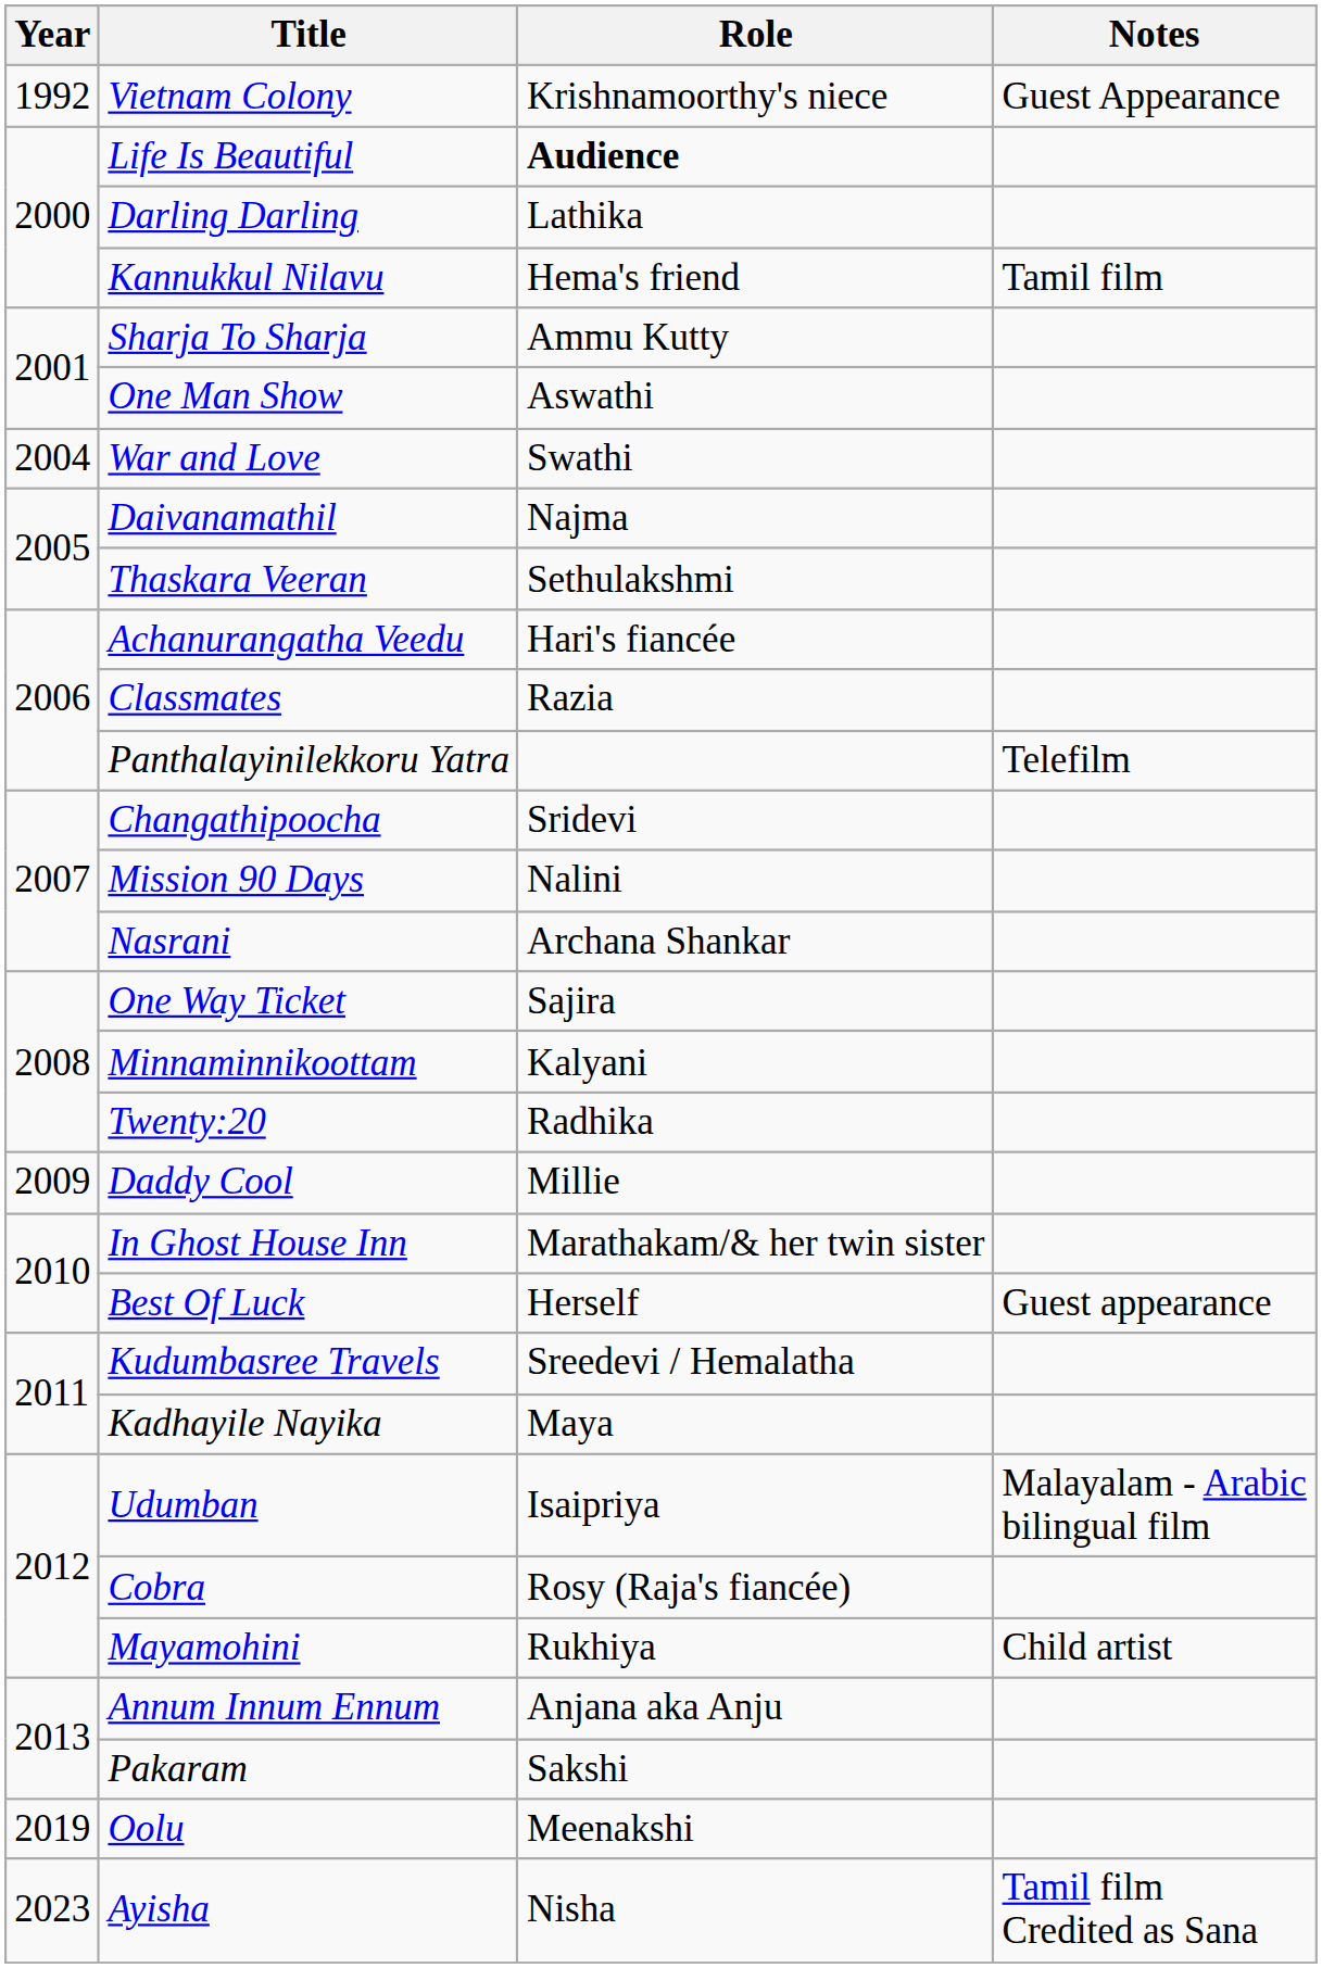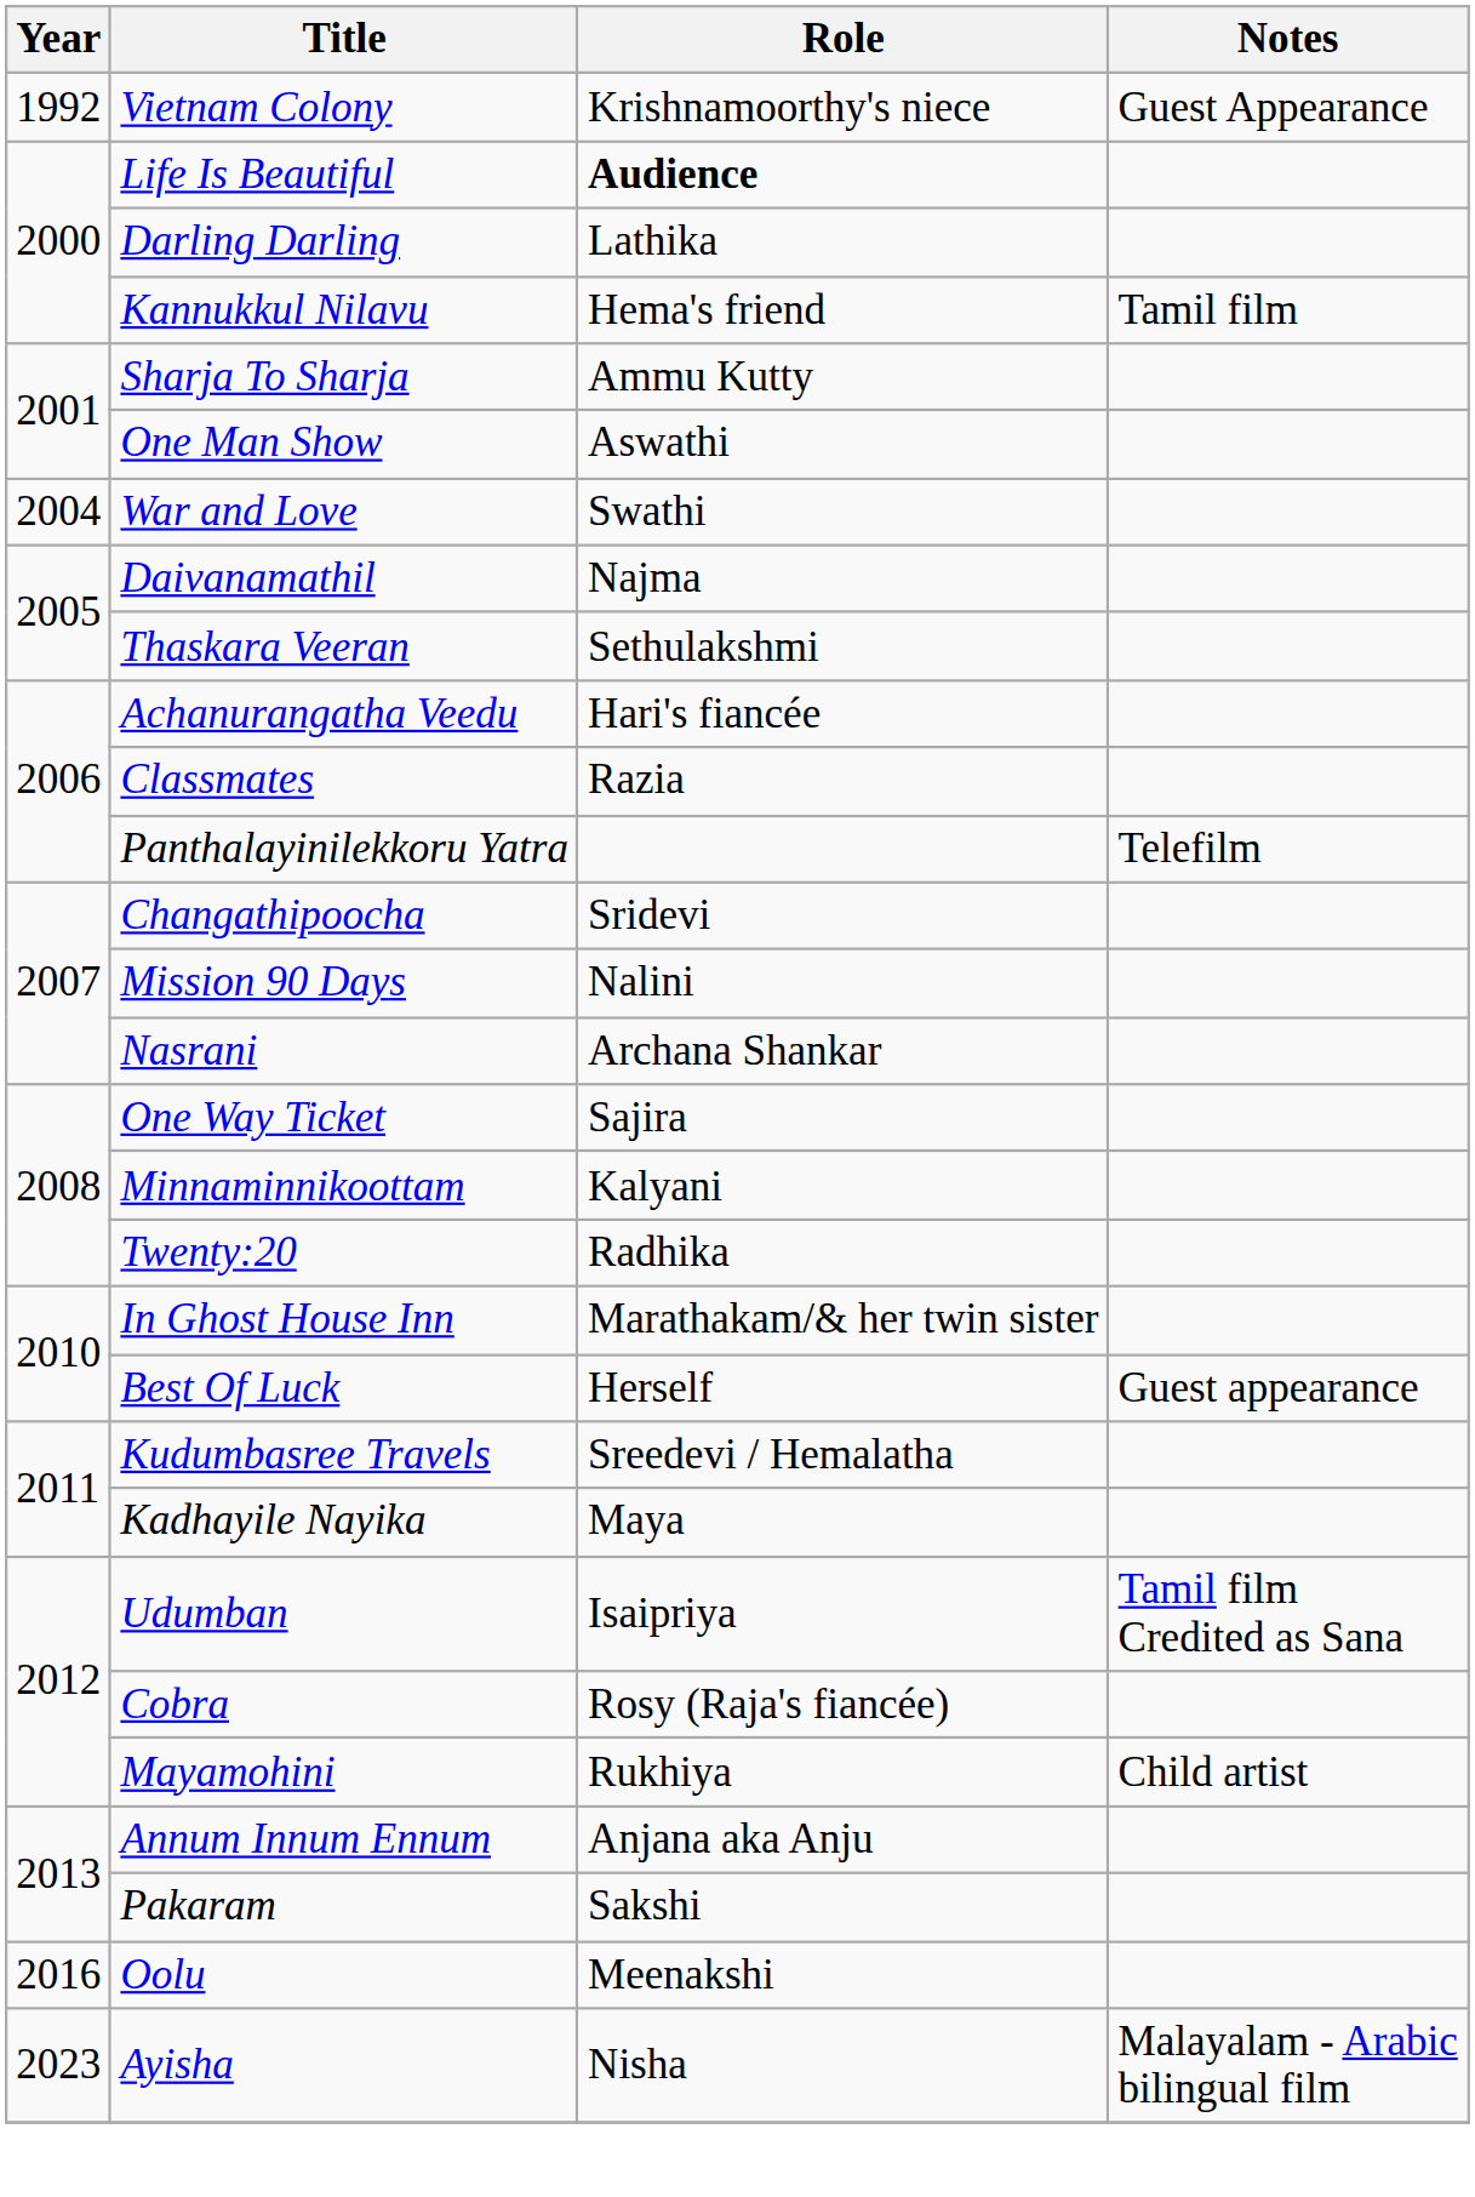 <table class="wikitable sortable">
 <tr>
 <th>Year</th>
 <th>Title</th>
 <th>Role</th>
 <th class="unsortable">Notes</th>
 </tr>
 <tr>
 <td>1992</td>
 <td><em><a href='#'>Vietnam Colony</a></em></td>
 <td>Krishnamoorthy's niece</td>
 <td>Guest Appearance</td>
 </tr>
 <tr>
 <td rowspan=3>2000</td>
 <td><em><a href='#'>Life Is Beautiful</a></em></td>
 <td><strong>Audience</strong></td>
 <td></td>
 </tr>
 <tr>
 <td><em><a href='#'>Darling Darling</a></em></td>
 <td>Lathika</td>
 <td></td>
 </tr>
 <tr>
 <td><em><a href='#'>Kannukkul Nilavu</a></em></td>
 <td>Hema's friend</td>
 <td>Tamil film</td>
 </tr>
 <tr>
 <td rowspan=2>2001</td>
 <td><em><a href='#'>Sharja To Sharja</a></em></td>
 <td>Ammu Kutty</td>
 <td></td>
 </tr>
 <tr>
 <td><em><a href='#'>One Man Show</a></em></td>
 <td>Aswathi</td>
 <td></td>
 </tr>
 <tr>
 <td>2004</td>
 <td><em><a href='#'>War and Love</a></em></td>
 <td>Swathi</td>
 <td></td>
 </tr>
 <tr>
 <td rowspan=2>2005</td>
 <td><em><a href='#'>Daivanamathil</a> </em></td>
 <td>Najma</td>
 <td></td>
 </tr>
 <tr>
 <td><em><a href='#'>Thaskara Veeran</a></em></td>
 <td>Sethulakshmi</td>
 <td></td>
 </tr>
 <tr>
 <td rowspan=3>2006</td>
 <td><em><a href='#'>Achanurangatha Veedu</a></em></td>
 <td>Hari's fiancée</td>
 <td></td>
 </tr>
 <tr>
 <td><em><a href='#'>Classmates</a></em></td>
 <td>Razia</td>
 <td></td>
 </tr>
 <tr>
 <td><em>Panthalayinilekkoru Yatra</em></td>
 <td></td>
 <td>Telefilm</td>
 </tr>
 <tr>
 <td rowspan=3>2007</td>
 <td><em><a href='#'>Changathipoocha</a></em></td>
 <td>Sridevi</td>
 <td></td>
 </tr>
 <tr>
 <td><em><a href='#'>Mission 90 Days</a></em></td>
 <td>Nalini</td>
 <td></td>
 </tr>
 <tr>
 <td><em><a href='#'>Nasrani</a></em></td>
 <td>Archana Shankar</td>
 <td></td>
 </tr>
 <tr>
 <td rowspan=3>2008</td>
 <td><em><a href='#'>One Way Ticket</a></em></td>
 <td>Sajira</td>
 <td></td>
 </tr>
 <tr>
 <td><em><a href='#'>Minnaminnikoottam</a></em></td>
 <td>Kalyani</td>
 <td></td>
 </tr>
 <tr>
 <td><em><a href='#'>Twenty:20</a></em></td>
 <td>Radhika</td>
 <td></td>
 </tr>
 <tr>
-<td>2009</td>
-<td><em><a href='#'>Daddy Cool</a></em></td>
-<td>Millie</td>
-<td></td>
-</tr>
-<tr>
 <td rowspan=2>2010</td>
 <td><em><a href='#'>In Ghost House Inn</a></em></td>
 <td>Marathakam/& her twin sister</td>
 <td></td>
 </tr>
 <tr>
 <td><em><a href='#'>Best Of Luck</a></em></td>
 <td>Herself</td>
 <td>Guest appearance</td>
 </tr>
 <tr>
 <td rowspan=2>2011</td>
 <td><em><a href='#'>Kudumbasree Travels</a></em></td>
 <td>Sreedevi / Hemalatha</td>
 <td></td>
 </tr>
 <tr>
 <td><em>Kadhayile Nayika</em></td>
 <td>Maya</td>
 <td></td>
 </tr>
 <tr>
 <td rowspan=3>2012</td>
 <td><em><a href='#'>Udumban</a></em></td>
 <td>Isaipriya</td>
-<td>Malayalam - <a href='#'>Arabic</a> <br>bilingual film</td>
+<td><a href='#'>Tamil</a> film<br>Credited as Sana</td>
 </tr>
 <tr>
 <td><em><a href='#'>Cobra</a></em></td>
 <td>Rosy (Raja's fiancée)</td>
 <td></td>
 </tr>
 <tr>
 <td><em><a href='#'>Mayamohini</a></em></td>
 <td>Rukhiya</td>
 <td>Child artist</td>
 </tr>
 <tr>
 <td rowspan=2>2013</td>
 <td><em><a href='#'>Annum Innum Ennum</a></em></td>
 <td>Anjana aka Anju</td>
 <td></td>
 </tr>
 <tr>
 <td><em>Pakaram</em></td>
 <td>Sakshi</td>
 <td></td>
 </tr>
 <tr>
-<td>2019</td>
+<td>2016</td>
 <td><em><a href='#'>Oolu</a></em></td>
 <td>Meenakshi</td>
 <td></td>
 </tr>
 <tr>
 <td>2023</td>
 <td><em><a href='#'>Ayisha</a></em></td>
 <td>Nisha</td>
-<td><a href='#'>Tamil</a> film<br>Credited as Sana</td>
+<td>Malayalam - <a href='#'>Arabic</a> <br>bilingual film</td>
 </tr>
 <tr>
 </tr>
 </table>
